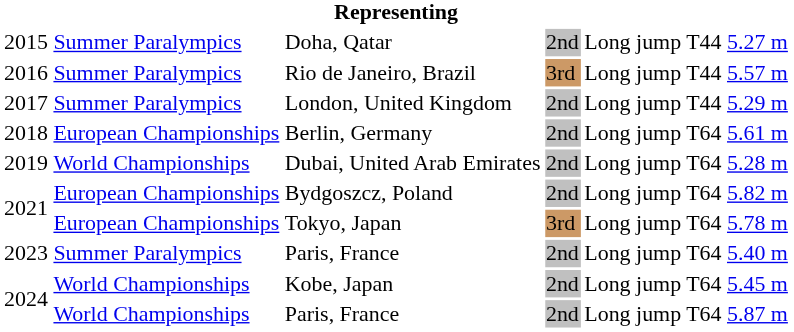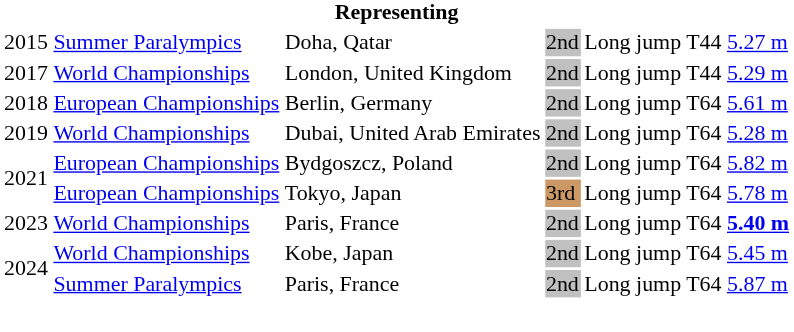 <table>
 <tr>
 <th colspan="6">Representing </th>
 </tr>
 <tr>
 <td>2015</td>
 <td><a href='#'>Summer Paralympics</a></td>
 <td>Doha, Qatar</td>
 <td bgcolor="silver">2nd</td>
 <td>Long jump T44</td>
 <td><a href='#'>5.27 m</a></td>
 </tr>
 <tr>
-<td>2016</td>
-<td><a href='#'>Summer Paralympics</a></td>
-<td>Rio de Janeiro, Brazil</td>
-<td bgcolor="cc9966">3rd</td>
-<td>Long jump T44</td>
-<td><a href='#'>5.57 m</a></td>
-</tr>
-<tr>
 <td>2017</td>
-<td><a href='#'>Summer Paralympics</a></td>
+<td><a href='#'>World Championships</a></td>
 <td>London, United Kingdom</td>
 <td bgcolor="silver">2nd</td>
 <td>Long jump T44</td>
 <td><a href='#'>5.29 m</a></td>
 </tr>
 <tr>
 <td>2018</td>
 <td><a href='#'>European Championships</a></td>
 <td>Berlin, Germany</td>
 <td bgcolor="silver">2nd</td>
 <td>Long jump T64</td>
 <td><a href='#'>5.61 m</a></td>
 </tr>
 <tr>
 <td>2019</td>
 <td><a href='#'>World Championships</a></td>
 <td>Dubai, United Arab Emirates</td>
 <td bgcolor="silver">2nd</td>
 <td>Long jump T64</td>
 <td><a href='#'>5.28 m</a></td>
 </tr>
 <tr>
 <td rowspan=2>2021</td>
 <td><a href='#'>European Championships</a></td>
 <td>Bydgoszcz, Poland</td>
 <td bgcolor="silver">2nd</td>
 <td>Long jump T64</td>
 <td><a href='#'>5.82 m</a></td>
 </tr>
 <tr>
 <td><a href='#'>European Championships</a></td>
 <td>Tokyo, Japan</td>
 <td bgcolor="cc9966">3rd</td>
 <td>Long jump T64</td>
 <td><a href='#'>5.78 m</a></td>
 </tr>
 <tr>
 <td>2023</td>
-<td><a href='#'>Summer Paralympics</a></td>
+<td><a href='#'>World Championships</a></td>
 <td>Paris, France</td>
 <td bgcolor="silver">2nd</td>
 <td>Long jump T64</td>
-<td><a href='#'>5.40 m</a></td>
+<td><strong><a href='#'>5.40 m</a></strong></td>
 </tr>
 <tr>
 <td rowspan=2>2024</td>
 <td><a href='#'>World Championships</a></td>
 <td>Kobe, Japan</td>
 <td bgcolor="silver">2nd</td>
 <td>Long jump T64</td>
 <td><a href='#'>5.45 m</a></td>
 </tr>
 <tr>
-<td><a href='#'>World Championships</a></td>
+<td><a href='#'>Summer Paralympics</a></td>
 <td>Paris, France</td>
 <td bgcolor="silver">2nd</td>
 <td>Long jump T64</td>
 <td><a href='#'>5.87 m</a></td>
 </tr>
 </table>
